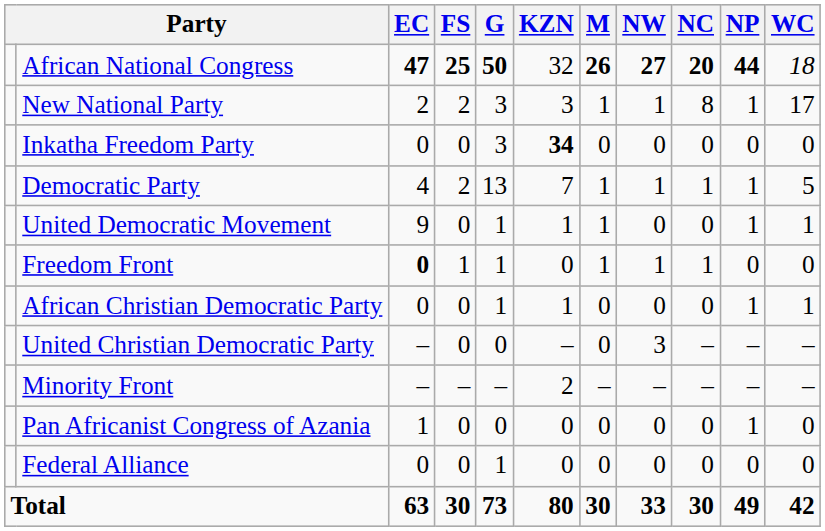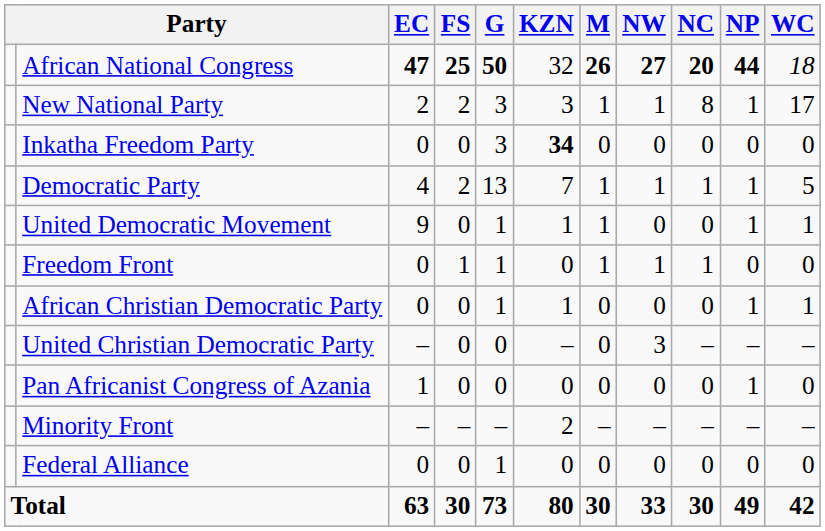 <table class=wikitable style=text-align:right>
 <tr>
 <th colspan=2>Party</th>
 <th><a href='#'>EC</a></th>
 <th><a href='#'>FS</a></th>
 <th><a href='#'>G</a></th>
 <th><a href='#'>KZN</a></th>
 <th><a href='#'>M</a></th>
 <th><a href='#'>NW</a></th>
 <th><a href='#'>NC</a></th>
 <th><a href='#'>NP</a></th>
 <th><a href='#'>WC</a></th>
 </tr>
 <tr>
 <td bgcolor=></td>
 <td align=left><a href='#'>African National Congress</a></td>
 <td><strong>47</strong></td>
 <td><strong>25</strong></td>
 <td><strong>50</strong></td>
 <td>32</td>
 <td><strong>26</strong></td>
 <td><strong>27</strong></td>
 <td><strong>20</strong></td>
 <td><strong>44</strong></td>
 <td><em>18</em></td>
 </tr>
 <tr>
 <td bgcolor=></td>
 <td align=left><a href='#'>New National Party</a></td>
 <td>2</td>
 <td>2</td>
 <td>3</td>
 <td>3</td>
 <td>1</td>
 <td>1</td>
 <td>8</td>
 <td>1</td>
 <td>17</td>
 </tr>
 <tr>
 <td bgcolor=></td>
 <td align=left><a href='#'>Inkatha Freedom Party</a></td>
 <td>0</td>
 <td>0</td>
 <td>3</td>
 <td><strong>34</strong></td>
 <td>0</td>
 <td>0</td>
 <td>0</td>
 <td>0</td>
 <td>0</td>
 </tr>
 <tr>
 <td bgcolor=></td>
 <td align=left><a href='#'>Democratic Party</a></td>
 <td>4</td>
 <td>2</td>
 <td>13</td>
 <td>7</td>
 <td>1</td>
 <td>1</td>
 <td>1</td>
 <td>1</td>
 <td>5</td>
 </tr>
 <tr>
 <td bgcolor=></td>
 <td align=left><a href='#'>United Democratic Movement</a></td>
 <td>9</td>
 <td>0</td>
 <td>1</td>
 <td>1</td>
 <td>1</td>
 <td>0</td>
 <td>0</td>
 <td>1</td>
 <td>1</td>
 </tr>
 <tr>
 <td bgcolor=></td>
 <td align=left><a href='#'>Freedom Front</a></td>
-<td><strong>0</strong></td>
+<td>0</td>
 <td>1</td>
 <td>1</td>
 <td>0</td>
 <td>1</td>
 <td>1</td>
 <td>1</td>
 <td>0</td>
 <td>0</td>
 </tr>
 <tr>
 <td bgcolor=></td>
 <td align=left><a href='#'>African Christian Democratic Party</a></td>
 <td>0</td>
 <td>0</td>
 <td>1</td>
 <td>1</td>
 <td>0</td>
 <td>0</td>
 <td>0</td>
 <td>1</td>
 <td>1</td>
 </tr>
 <tr>
 <td bgcolor=></td>
 <td align=left><a href='#'>United Christian Democratic Party</a></td>
 <td>–</td>
 <td>0</td>
 <td>0</td>
 <td>–</td>
 <td>0</td>
 <td>3</td>
 <td>–</td>
 <td>–</td>
 <td>–</td>
 </tr>
 <tr>
 <td bgcolor=></td>
+<td align=left><a href='#'>Pan Africanist Congress of Azania</a></td>
+<td>1</td>
+<td>0</td>
+<td>0</td>
+<td>0</td>
+<td>0</td>
+<td>0</td>
+<td>0</td>
+<td>1</td>
+<td>0</td>
+</tr>
+<tr>
+<td bgcolor=></td>
 <td align=left><a href='#'>Minority Front</a></td>
 <td>–</td>
 <td>–</td>
 <td>–</td>
 <td>2</td>
 <td>–</td>
 <td>–</td>
 <td>–</td>
 <td>–</td>
 <td>–</td>
-</tr>
-<tr>
-<td bgcolor=></td>
-<td align=left><a href='#'>Pan Africanist Congress of Azania</a></td>
-<td>1</td>
-<td>0</td>
-<td>0</td>
-<td>0</td>
-<td>0</td>
-<td>0</td>
-<td>0</td>
-<td>1</td>
-<td>0</td>
 </tr>
 <tr>
 <td></td>
 <td align=left><a href='#'>Federal Alliance</a></td>
 <td>0</td>
 <td>0</td>
 <td>1</td>
 <td>0</td>
 <td>0</td>
 <td>0</td>
 <td>0</td>
 <td>0</td>
 <td>0</td>
 </tr>
 <tr style=font-weight:bold>
 <td colspan=2 align=left>Total</td>
 <td>63</td>
 <td>30</td>
 <td>73</td>
 <td>80</td>
 <td>30</td>
 <td>33</td>
 <td>30</td>
 <td>49</td>
 <td>42</td>
 </tr>
 </table>
